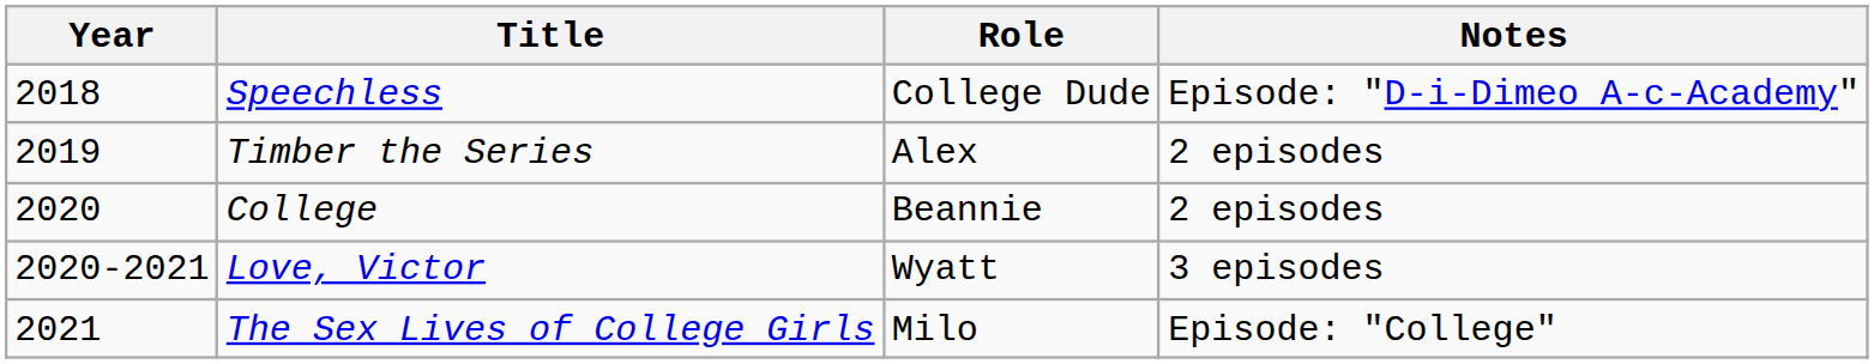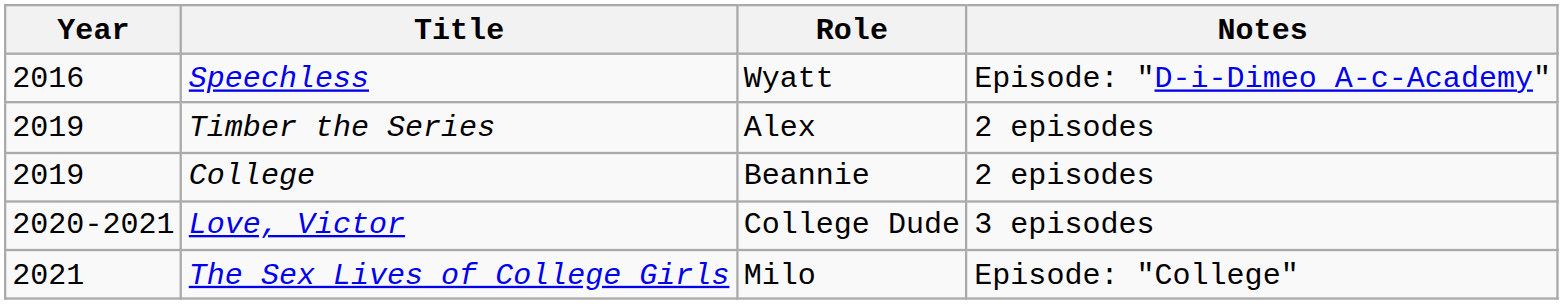 <table class="wikitable sortable">
 <tr>
 <th>Year</th>
 <th>Title</th>
 <th>Role</th>
 <th class="unsortable">Notes</th>
 </tr>
 <tr>
-<td>2018</td>
+<td>2016</td>
 <td><em><a href='#'>Speechless</a></em></td>
-<td>College Dude</td>
+<td>Wyatt</td>
 <td>Episode: "<a href='#'>D-i-Dimeo A-c-Academy</a>"</td>
 </tr>
 <tr>
 <td>2019</td>
 <td><em>Timber the Series</em></td>
 <td>Alex</td>
 <td>2 episodes</td>
 </tr>
 <tr>
-<td>2020</td>
+<td>2019</td>
 <td><em>College</em></td>
 <td>Beannie</td>
 <td>2 episodes</td>
 </tr>
 <tr>
 <td>2020-2021</td>
 <td><em><a href='#'>Love, Victor</a></em></td>
-<td>Wyatt</td>
+<td>College Dude</td>
 <td>3 episodes</td>
 </tr>
 <tr>
 <td>2021</td>
 <td><em><a href='#'>The Sex Lives of College Girls</a></em></td>
 <td>Milo</td>
 <td>Episode: "College"</td>
 </tr>
 </table>
